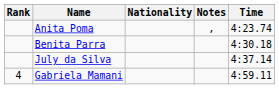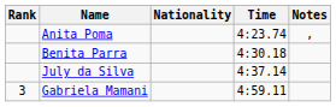 <table class="wikitable sortable" style="text-align:center">
 <tr>
 <th>Rank</th>
 <th>Name</th>
 <th>Nationality</th>
+<th>Time</th>
 <th>Notes</th>
-<th>Time</th>
 </tr>
 <tr>
 <td></td>
 <td align=left><a href='#'>Anita Poma</a></td>
 <td align=left></td>
+<td>4:23.74</td>
 <td>, </td>
-<td>4:23.74</td>
 </tr>
 <tr>
 <td></td>
 <td align=left><a href='#'>Benita Parra</a></td>
 <td align=left></td>
+<td>4:30.18</td>
 <td></td>
-<td>4:30.18</td>
 </tr>
 <tr>
 <td></td>
 <td align=left><a href='#'>July da Silva</a></td>
 <td align=left></td>
+<td>4:37.14</td>
 <td></td>
-<td>4:37.14</td>
 </tr>
 <tr>
-<td>4</td>
+<td>3</td>
 <td align=left><a href='#'>Gabriela Mamani</a></td>
 <td align=left></td>
+<td>4:59.11</td>
 <td></td>
-<td>4:59.11</td>
 </tr>
 </table>
